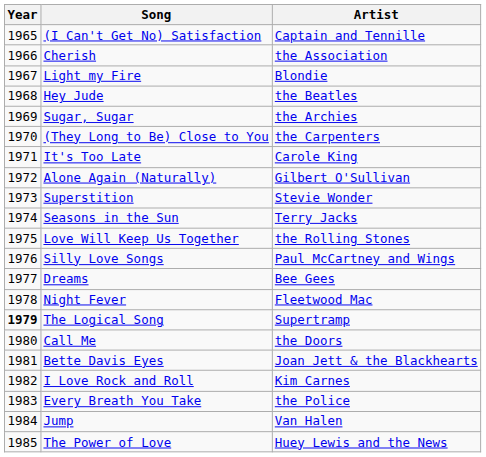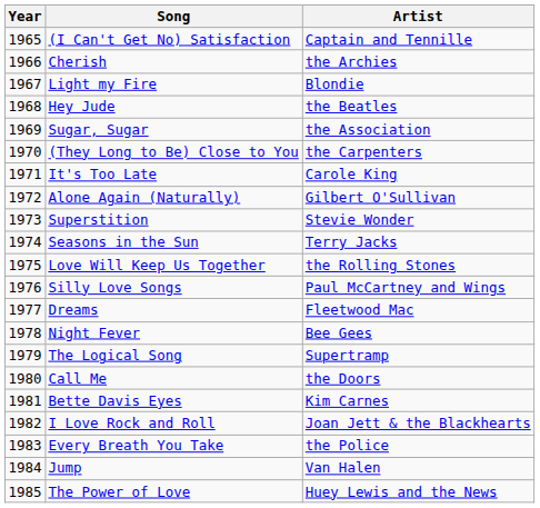 <table class="wikitable sortable">
 <tr>
 <th>Year</th>
 <th>Song</th>
 <th>Artist</th>
 </tr>
 <tr>
 <td>1965</td>
 <td><a href='#'>(I Can't Get No) Satisfaction</a></td>
 <td><a href='#'>Captain and Tennille</a></td>
 </tr>
 <tr>
 <td>1966</td>
 <td><a href='#'>Cherish</a></td>
-<td><a href='#'>the Association</a></td>
+<td><a href='#'>the Archies</a></td>
 </tr>
 <tr>
 <td>1967</td>
 <td><a href='#'>Light my Fire</a></td>
 <td><a href='#'>Blondie</a></td>
 </tr>
 <tr>
 <td>1968</td>
 <td><a href='#'>Hey Jude</a></td>
 <td><a href='#'>the Beatles</a></td>
 </tr>
 <tr>
 <td>1969</td>
 <td><a href='#'>Sugar, Sugar</a></td>
-<td><a href='#'>the Archies</a></td>
+<td><a href='#'>the Association</a></td>
 </tr>
 <tr>
 <td>1970</td>
 <td><a href='#'>(They Long to Be) Close to You</a></td>
 <td><a href='#'>the Carpenters</a></td>
 </tr>
 <tr>
 <td>1971</td>
 <td><a href='#'>It's Too Late</a></td>
 <td><a href='#'>Carole King</a></td>
 </tr>
 <tr>
 <td>1972</td>
 <td><a href='#'>Alone Again (Naturally)</a></td>
 <td><a href='#'>Gilbert O'Sullivan</a></td>
 </tr>
 <tr>
 <td>1973</td>
 <td><a href='#'>Superstition</a></td>
 <td><a href='#'>Stevie Wonder</a></td>
 </tr>
 <tr>
 <td>1974</td>
 <td><a href='#'>Seasons in the Sun</a></td>
 <td><a href='#'>Terry Jacks</a></td>
 </tr>
 <tr>
 <td>1975</td>
 <td><a href='#'>Love Will Keep Us Together</a></td>
 <td><a href='#'>the Rolling Stones</a></td>
 </tr>
 <tr>
 <td>1976</td>
 <td><a href='#'>Silly Love Songs</a></td>
 <td><a href='#'>Paul McCartney and Wings</a></td>
 </tr>
 <tr>
 <td>1977</td>
 <td><a href='#'>Dreams</a></td>
-<td><a href='#'>Bee Gees</a></td>
+<td><a href='#'>Fleetwood Mac</a></td>
 </tr>
 <tr>
 <td>1978</td>
 <td><a href='#'>Night Fever</a></td>
-<td><a href='#'>Fleetwood Mac</a></td>
+<td><a href='#'>Bee Gees</a></td>
 </tr>
 <tr>
-<td><strong>1979</strong></td>
+<td>1979</td>
 <td><a href='#'>The Logical Song</a></td>
 <td><a href='#'>Supertramp</a></td>
 </tr>
 <tr>
 <td>1980</td>
 <td><a href='#'>Call Me</a></td>
 <td><a href='#'>the Doors</a></td>
 </tr>
 <tr>
 <td>1981</td>
 <td><a href='#'>Bette Davis Eyes</a></td>
-<td><a href='#'>Joan Jett & the Blackhearts</a></td>
+<td><a href='#'>Kim Carnes</a></td>
 </tr>
 <tr>
 <td>1982</td>
 <td><a href='#'>I Love Rock and Roll</a></td>
-<td><a href='#'>Kim Carnes</a></td>
+<td><a href='#'>Joan Jett & the Blackhearts</a></td>
 </tr>
 <tr>
 <td>1983</td>
 <td><a href='#'>Every Breath You Take</a></td>
 <td><a href='#'>the Police</a></td>
 </tr>
 <tr>
 <td>1984</td>
 <td><a href='#'>Jump</a></td>
 <td><a href='#'>Van Halen</a></td>
 </tr>
 <tr>
 <td>1985</td>
 <td><a href='#'>The Power of Love</a></td>
 <td><a href='#'>Huey Lewis and the News</a></td>
 </tr>
 </table>
